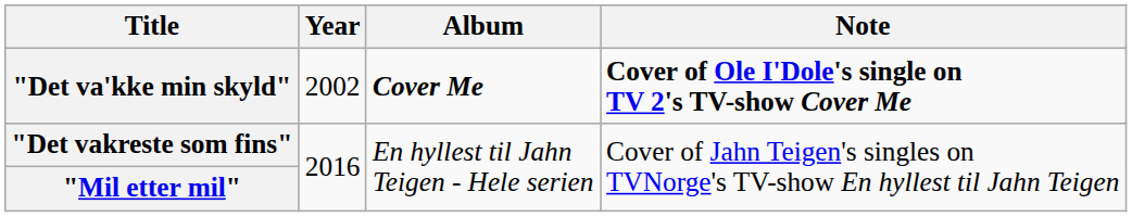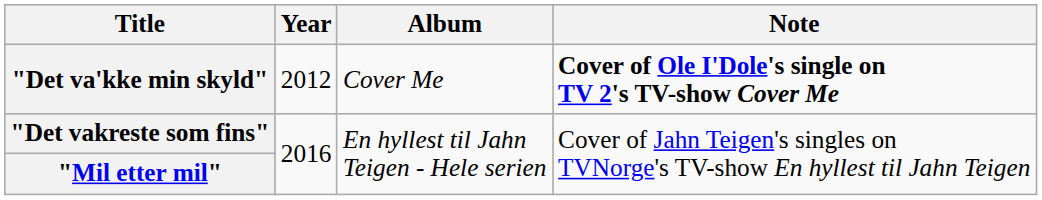 <table class="wikitable plainrowheaders">
 <tr>
 <th scope="col">Title</th>
 <th scope="col">Year</th>
 <th scope="col">Album</th>
 <th scope="col">Note</th>
 </tr>
 <tr>
 <th scope="row">"Det va'kke min skyld"</th>
-<td>2002</td>
-<td><strong><em>Cover Me</em></strong></td>
+<td>2012</td>
+<td><em>Cover Me</em></td>
 <td><strong>Cover of <a href='#'>Ole I'Dole</a>'s single on <br><a href='#'>TV 2</a>'s TV-show <em>Cover Me</em></strong></td>
 </tr>
 <tr>
 <th scope="row">"Det vakreste som fins"</th>
 <td rowspan="2">2016</td>
 <td rowspan="2"><em>En hyllest til Jahn <br>Teigen - Hele serien</em></td>
 <td rowspan="2">Cover of <a href='#'>Jahn Teigen</a>'s singles on <br><a href='#'>TVNorge</a>'s TV-show <em>En hyllest til Jahn Teigen</em></td>
 </tr>
 <tr>
 <th scope="row">"<a href='#'>Mil etter mil</a>"</th>
 </tr>
 </table>
